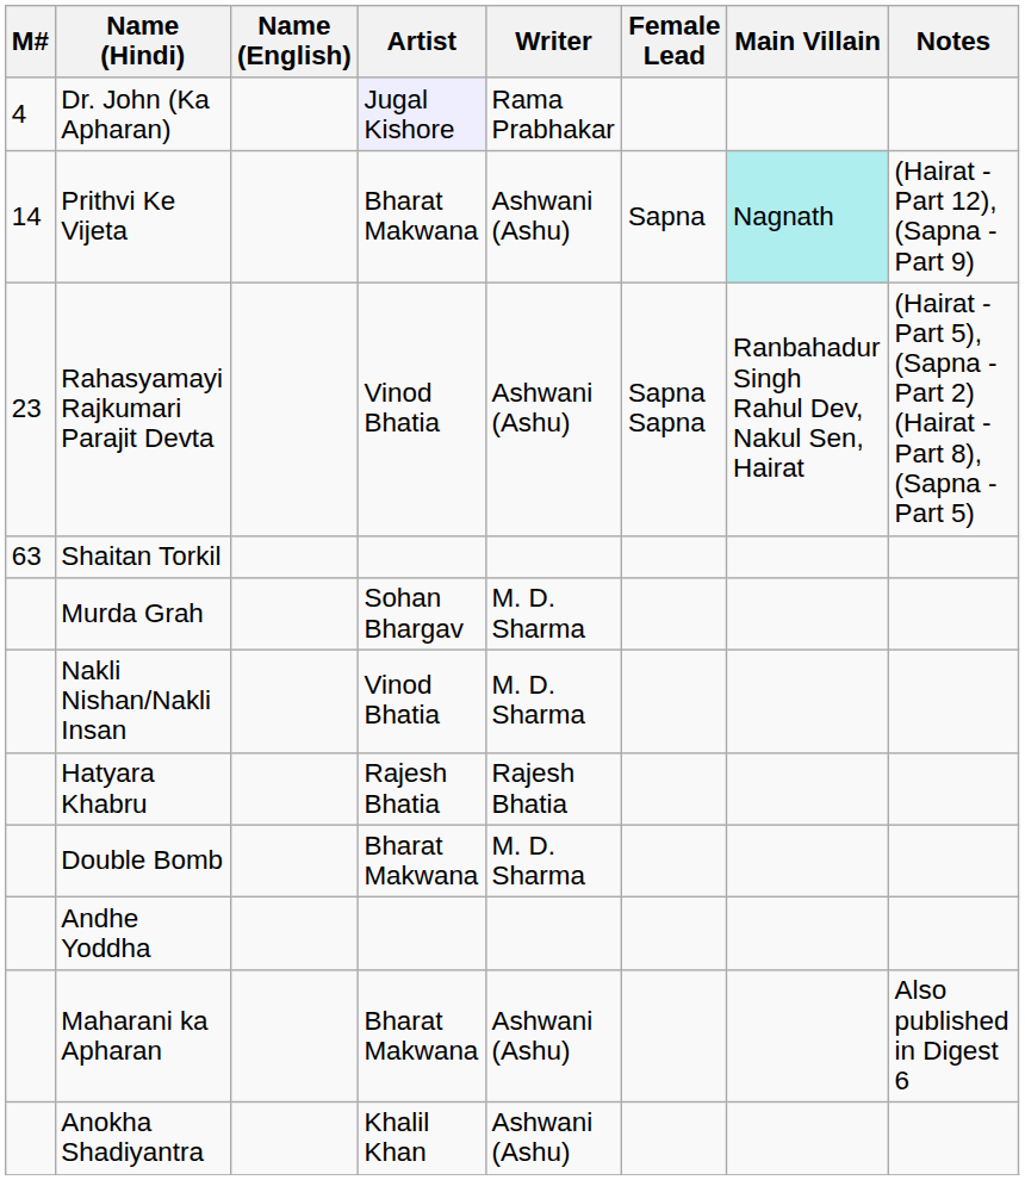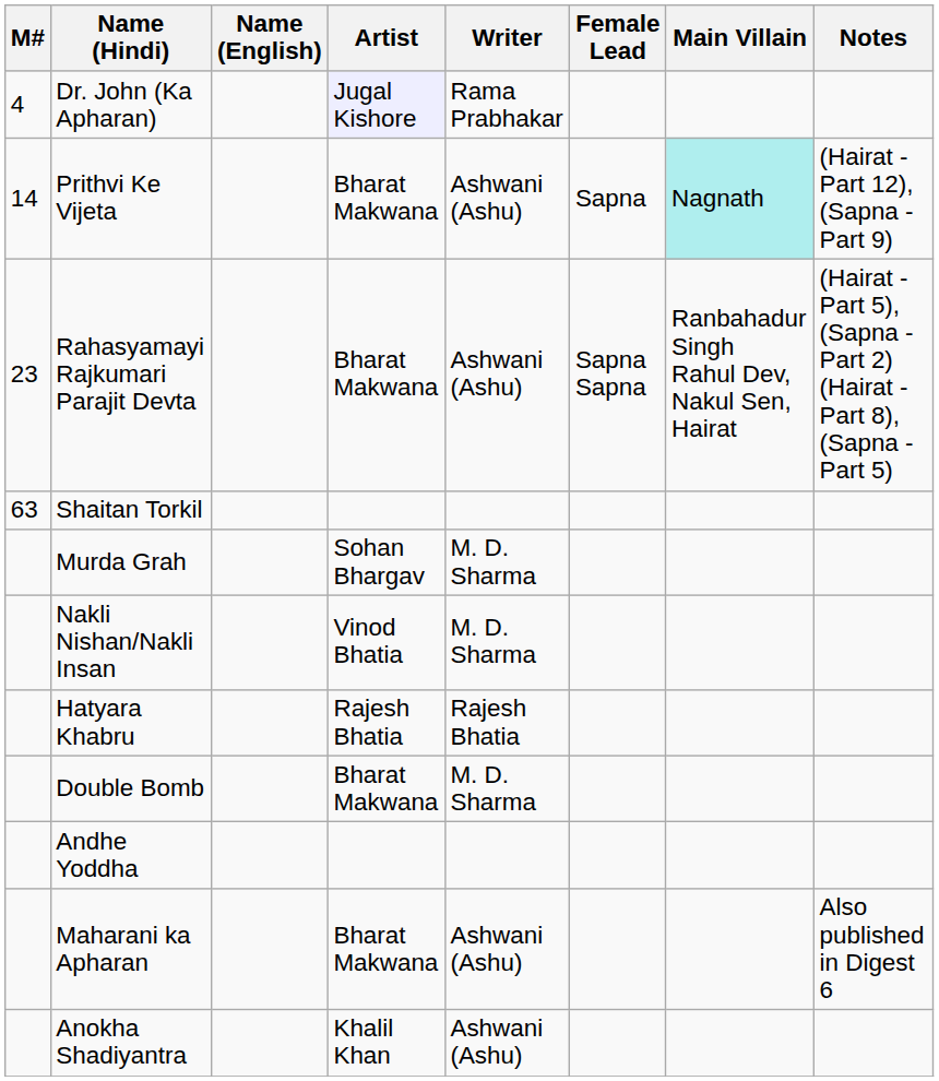 <table class="wikitable sortable">
 <tr>
 <th align="center"><strong>M#</strong></th>
 <th align="center"><strong>Name (Hindi)</strong></th>
 <th align="center"><strong>Name (English)</strong></th>
 <th align="center"><strong>Artist</strong></th>
 <th align="center"><strong>Writer</strong></th>
 <th align="center"><strong>Female Lead</strong></th>
 <th align="center"><strong>Main Villain</strong></th>
 <th align="center"><strong>Notes</strong></th>
 </tr>
 <tr>
 <td>4</td>
 <td>Dr. John (Ka Apharan)</td>
 <td></td>
 <td style="background:#eef">Jugal Kishore</td>
 <td>Rama Prabhakar</td>
 <td></td>
 <td></td>
 <td></td>
 </tr>
 <tr>
 <td>14</td>
 <td>Prithvi Ke Vijeta</td>
 <td></td>
 <td>Bharat Makwana</td>
 <td>Ashwani (Ashu)</td>
 <td>Sapna</td>
 <td style="background: paleturquoise;">Nagnath</td>
 <td>(Hairat - Part 12), (Sapna - Part 9)</td>
 </tr>
 <tr>
 <td>23</td>
 <td>Rahasyamayi Rajkumari<br>Parajit Devta</td>
 <td></td>
-<td>Vinod Bhatia</td>
+<td>Bharat Makwana</td>
 <td>Ashwani (Ashu)</td>
 <td>Sapna<br>Sapna</td>
 <td>Ranbahadur Singh<br>Rahul Dev, Nakul Sen, Hairat</td>
 <td>(Hairat - Part 5), (Sapna - Part 2)<br> (Hairat - Part 8), (Sapna - Part 5)</td>
 </tr>
 <tr>
 <td>63</td>
 <td>Shaitan Torkil</td>
 <td></td>
 <td></td>
 <td></td>
 <td></td>
 <td></td>
 <td></td>
 </tr>
 <tr>
 <td></td>
 <td>Murda Grah</td>
 <td></td>
 <td>Sohan Bhargav</td>
 <td>M. D. Sharma</td>
 <td></td>
 <td></td>
 <td></td>
 </tr>
 <tr>
 <td></td>
 <td>Nakli Nishan/Nakli Insan</td>
 <td></td>
 <td>Vinod Bhatia</td>
 <td>M. D. Sharma</td>
 <td></td>
 <td></td>
 <td></td>
 </tr>
 <tr>
 <td></td>
 <td>Hatyara Khabru</td>
 <td></td>
 <td>Rajesh Bhatia</td>
 <td>Rajesh Bhatia</td>
 <td></td>
 <td></td>
 <td></td>
 </tr>
 <tr>
 <td></td>
 <td>Double Bomb</td>
 <td></td>
 <td>Bharat Makwana</td>
 <td>M. D. Sharma</td>
 <td></td>
 <td></td>
 <td></td>
 </tr>
 <tr>
 <td></td>
 <td>Andhe Yoddha</td>
 <td></td>
 <td></td>
 <td></td>
 <td></td>
 <td></td>
 <td></td>
 </tr>
 <tr>
 <td></td>
 <td>Maharani ka Apharan</td>
 <td></td>
 <td>Bharat Makwana</td>
 <td>Ashwani (Ashu)</td>
 <td></td>
 <td></td>
 <td>Also published in Digest 6</td>
 </tr>
 <tr>
 <td></td>
 <td>Anokha Shadiyantra</td>
 <td></td>
 <td>Khalil Khan</td>
 <td>Ashwani (Ashu)</td>
 <td></td>
 <td></td>
 <td></td>
 </tr>
 <tr>
 </tr>
 <tr class="sortbottom">
 </tr>
 </table>
